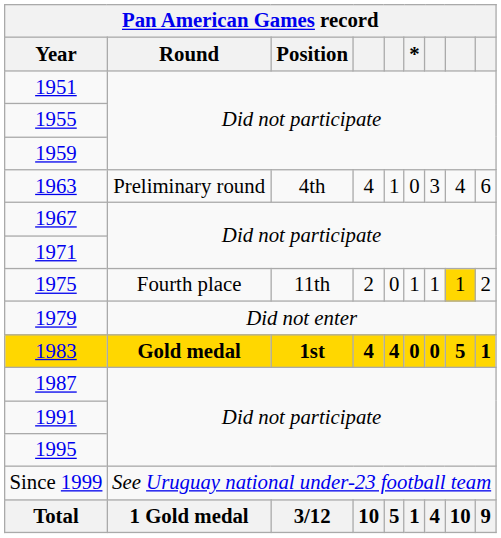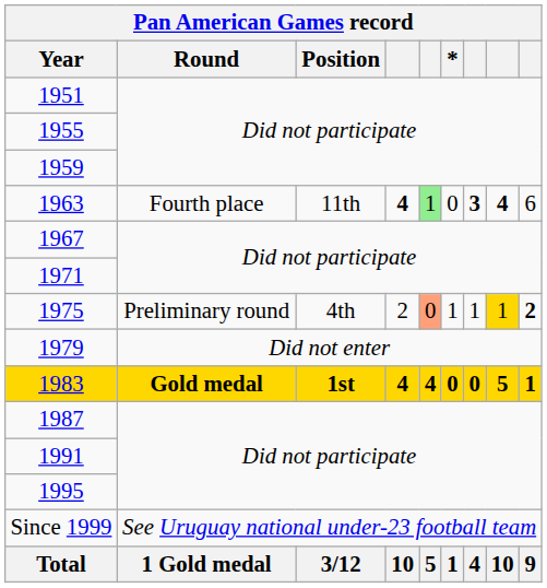 <table class="wikitable" style="text-align: center;">
 <tr>
 <th colspan=9><a href='#'>Pan American Games</a> record</th>
 </tr>
 <tr>
 <th>Year</th>
 <th>Round</th>
 <th>Position</th>
 <th></th>
 <th></th>
 <th>*</th>
 <th></th>
 <th></th>
 <th></th>
 </tr>
 <tr>
 <td> <a href='#'>1951</a></td>
 <td colspan=8 rowspan=3><em>Did not participate</em></td>
 </tr>
 <tr>
 <td> <a href='#'>1955</a></td>
 </tr>
 <tr>
 <td> <a href='#'>1959</a></td>
 </tr>
 <tr>
 <td> <a href='#'>1963</a></td>
-<td>Preliminary round</td>
-<td>4th</td>
-<td>4</td>
-<td>1</td>
+<td>Fourth place</td>
+<td>11th</td>
+<td><strong>4</strong></td>
+<td style="background: lightgreen;">1</td>
 <td>0</td>
-<td>3</td>
-<td>4</td>
+<td><strong>3</strong></td>
+<td><strong>4</strong></td>
 <td>6</td>
 </tr>
 <tr>
 <td> <a href='#'>1967</a></td>
 <td colspan=8 rowspan=2><em>Did not participate</em></td>
 </tr>
 <tr>
 <td> <a href='#'>1971</a></td>
 </tr>
 <tr>
 <td> <a href='#'>1975</a></td>
-<td>Fourth place</td>
-<td>11th</td>
+<td>Preliminary round</td>
+<td>4th</td>
 <td>2</td>
-<td>0</td>
+<td style="background: lightsalmon;">0</td>
 <td>1</td>
 <td>1</td>
 <td style="background: gold;">1</td>
-<td>2</td>
+<td><strong>2</strong></td>
 </tr>
 <tr>
 <td> <a href='#'>1979</a></td>
 <td colspan=8><em>Did not enter</em></td>
 </tr>
 <tr style="background:gold;">
 <td> <a href='#'>1983</a></td>
 <td><strong>Gold medal</strong></td>
 <td><strong>1st</strong></td>
 <td><strong>4</strong></td>
 <td><strong>4</strong></td>
 <td><strong>0</strong></td>
 <td><strong>0</strong></td>
 <td><strong>5</strong></td>
 <td><strong>1</strong></td>
 </tr>
 <tr>
 <td> <a href='#'>1987</a></td>
 <td colspan=8 rowspan=3><em>Did not participate</em></td>
 </tr>
 <tr>
 <td> <a href='#'>1991</a></td>
 </tr>
 <tr>
 <td> <a href='#'>1995</a></td>
 </tr>
 <tr>
 <td>Since <a href='#'>1999</a></td>
 <td colspan=8><em>See <a href='#'>Uruguay national under-23 football team</a></em></td>
 </tr>
 <tr>
 <th>Total</th>
 <th>1 Gold medal</th>
 <th>3/12</th>
 <th>10</th>
 <th>5</th>
 <th>1</th>
 <th>4</th>
 <th>10</th>
 <th>9</th>
 </tr>
 </table>
